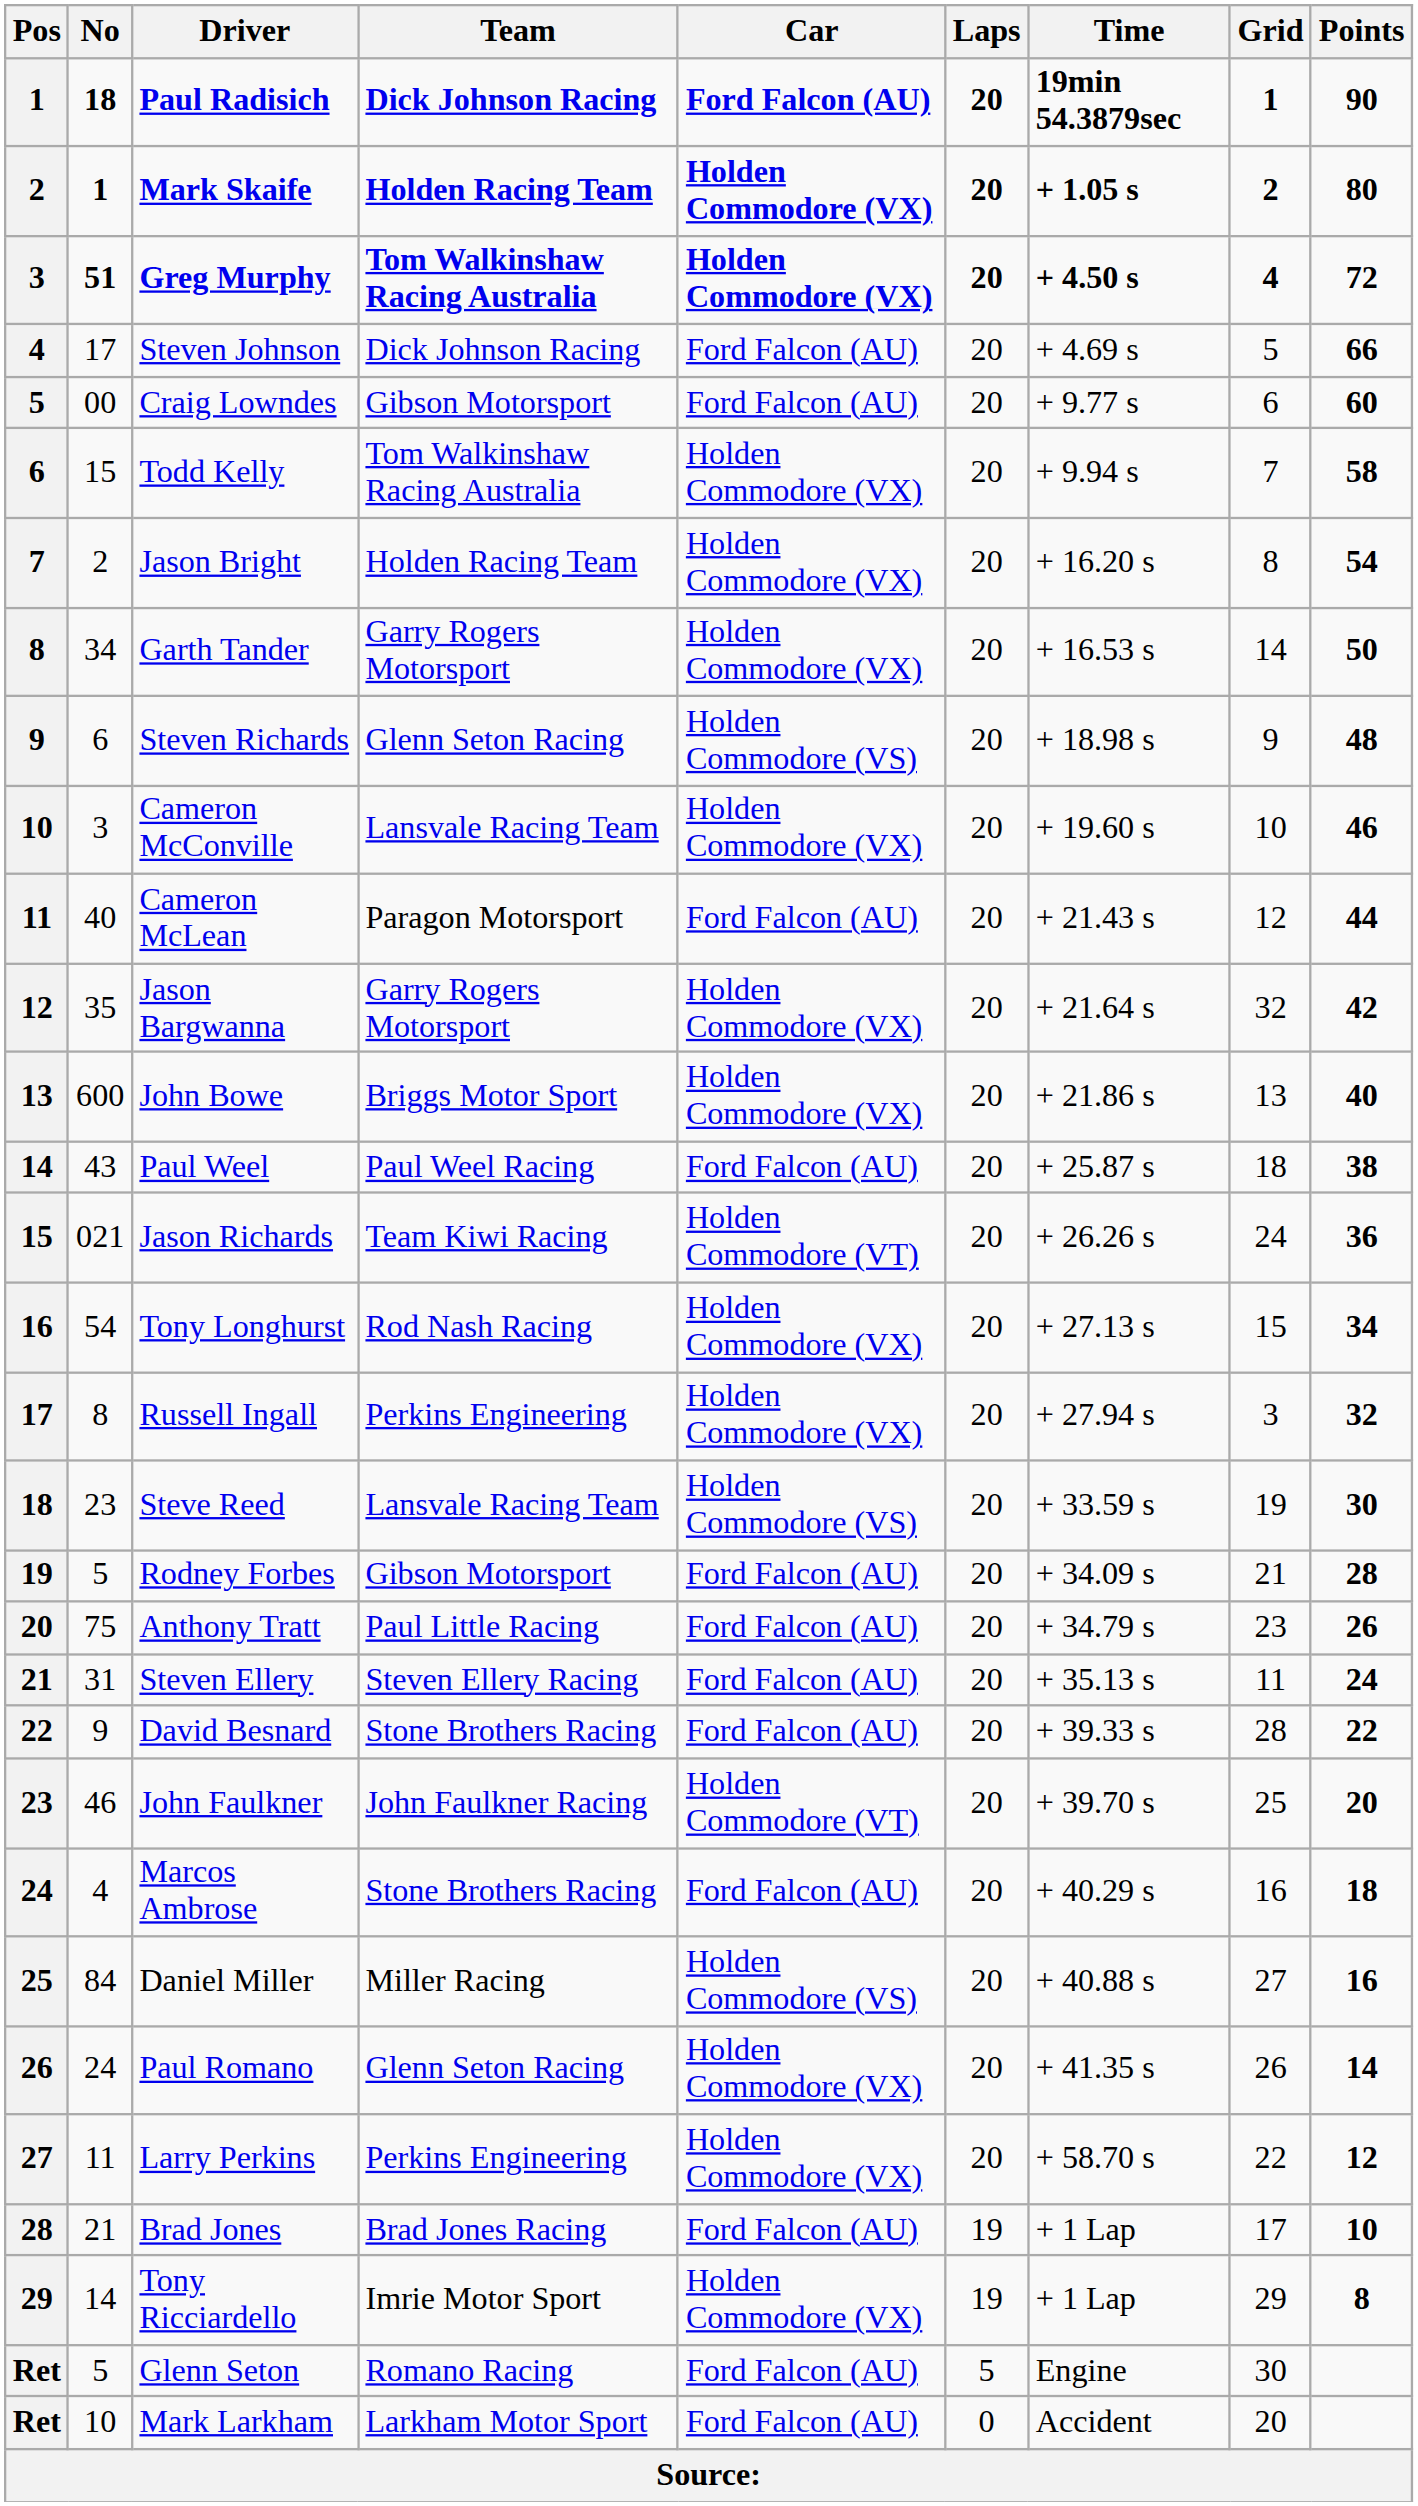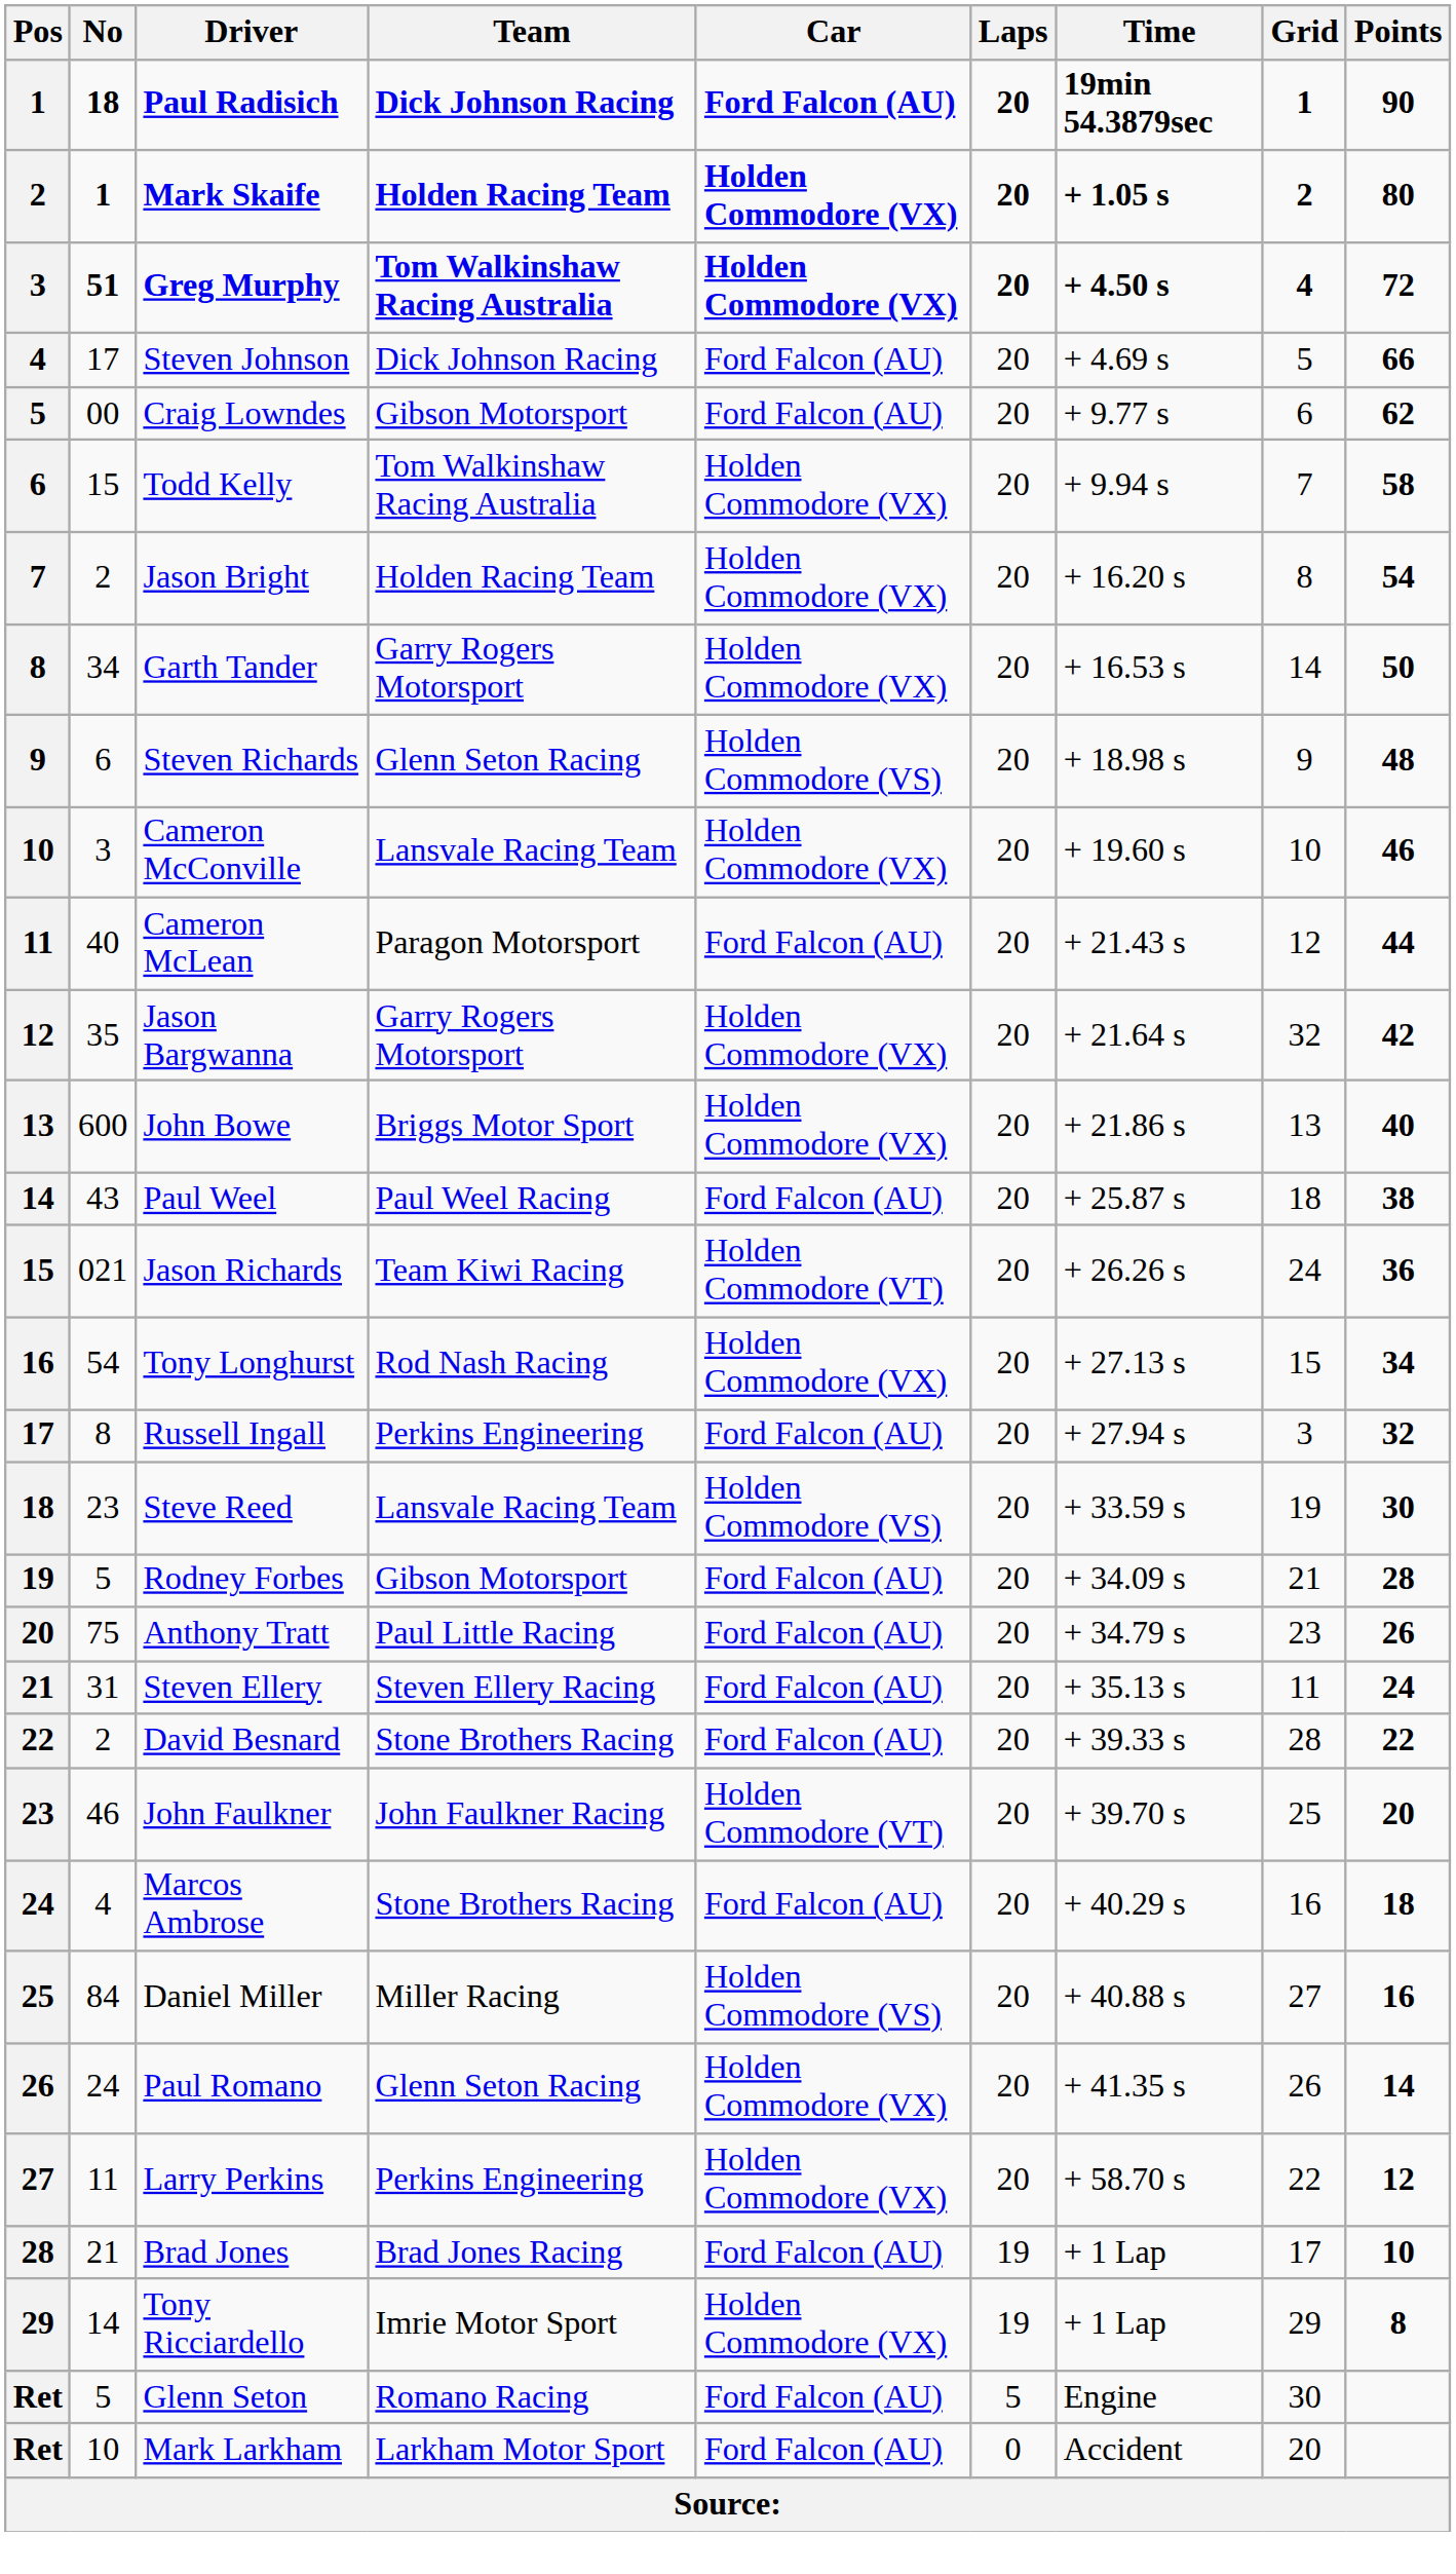 <table class="wikitable" style="font-size: 87%;">
 <tr>
 <th>Pos</th>
 <th>No</th>
 <th>Driver</th>
 <th>Team</th>
 <th>Car</th>
 <th>Laps</th>
 <th>Time</th>
 <th>Grid</th>
 <th>Points</th>
 </tr>
 <tr>
 <th>1</th>
 <td align=center><strong>18</strong></td>
 <td><strong> <a href='#'>Paul Radisich</a></strong></td>
 <td><strong><a href='#'>Dick Johnson Racing</a></strong></td>
 <td><strong><a href='#'>Ford Falcon (AU)</a></strong></td>
 <td align=center><strong>20</strong></td>
 <td><strong>19min 54.3879sec</strong></td>
 <td align=center><strong>1</strong></td>
 <td align=center><strong>90</strong></td>
 </tr>
 <tr>
 <th>2</th>
 <td align=center><strong>1</strong></td>
 <td><strong> <a href='#'>Mark Skaife</a></strong></td>
 <td><strong><a href='#'>Holden Racing Team</a></strong></td>
 <td><strong><a href='#'>Holden Commodore (VX)</a></strong></td>
 <td align=center><strong>20</strong></td>
 <td><strong>+ 1.05 s</strong></td>
 <td align=center><strong>2</strong></td>
 <td align=center><strong>80</strong></td>
 </tr>
 <tr>
 <th>3</th>
 <td align=center><strong>51</strong></td>
 <td><strong> <a href='#'>Greg Murphy</a></strong></td>
 <td><strong><a href='#'>Tom Walkinshaw Racing Australia</a></strong></td>
 <td><strong><a href='#'>Holden Commodore (VX)</a></strong></td>
 <td align=center><strong>20</strong></td>
 <td><strong>+ 4.50 s</strong></td>
 <td align=center><strong>4</strong></td>
 <td align=center><strong>72</strong></td>
 </tr>
 <tr>
 <th>4</th>
 <td align=center>17</td>
 <td> <a href='#'>Steven Johnson</a></td>
 <td><a href='#'>Dick Johnson Racing</a></td>
 <td><a href='#'>Ford Falcon (AU)</a></td>
 <td align=center>20</td>
 <td>+ 4.69 s</td>
 <td align=center>5</td>
 <td align=center><strong>66</strong></td>
 </tr>
 <tr>
 <th>5</th>
 <td align=center>00</td>
 <td> <a href='#'>Craig Lowndes</a></td>
 <td><a href='#'>Gibson Motorsport</a></td>
 <td><a href='#'>Ford Falcon (AU)</a></td>
 <td align=center>20</td>
 <td>+ 9.77 s</td>
 <td align=center>6</td>
-<td align=center><strong>60</strong></td>
+<td align=center><strong>62</strong></td>
 </tr>
 <tr>
 <th>6</th>
 <td align=center>15</td>
 <td> <a href='#'>Todd Kelly</a></td>
 <td><a href='#'>Tom Walkinshaw Racing Australia</a></td>
 <td><a href='#'>Holden Commodore (VX)</a></td>
 <td align=center>20</td>
 <td>+ 9.94 s</td>
 <td align=center>7</td>
 <td align=center><strong>58</strong></td>
 </tr>
 <tr>
 <th>7</th>
 <td align=center>2</td>
 <td> <a href='#'>Jason Bright</a></td>
 <td><a href='#'>Holden Racing Team</a></td>
 <td><a href='#'>Holden Commodore (VX)</a></td>
 <td align=center>20</td>
 <td>+ 16.20 s</td>
 <td align=center>8</td>
 <td align=center><strong>54</strong></td>
 </tr>
 <tr>
 <th>8</th>
 <td align=center>34</td>
 <td> <a href='#'>Garth Tander</a></td>
 <td><a href='#'>Garry Rogers Motorsport</a></td>
 <td><a href='#'>Holden Commodore (VX)</a></td>
 <td align=center>20</td>
 <td>+ 16.53 s</td>
 <td align=center>14</td>
 <td align=center><strong>50</strong></td>
 </tr>
 <tr>
 <th>9</th>
 <td align=center>6</td>
 <td> <a href='#'>Steven Richards</a></td>
 <td><a href='#'>Glenn Seton Racing</a></td>
 <td><a href='#'>Holden Commodore (VS)</a></td>
 <td align=center>20</td>
 <td>+ 18.98 s</td>
 <td align=center>9</td>
 <td align=center><strong>48</strong></td>
 </tr>
 <tr>
 <th>10</th>
 <td align=center>3</td>
 <td> <a href='#'>Cameron McConville</a></td>
 <td><a href='#'>Lansvale Racing Team</a></td>
 <td><a href='#'>Holden Commodore (VX)</a></td>
 <td align=center>20</td>
 <td>+ 19.60 s</td>
 <td align=center>10</td>
 <td align=center><strong>46</strong></td>
 </tr>
 <tr>
 <th>11</th>
 <td align=center>40</td>
 <td> <a href='#'>Cameron McLean</a></td>
 <td>Paragon Motorsport</td>
 <td><a href='#'>Ford Falcon (AU)</a></td>
 <td align=center>20</td>
 <td>+ 21.43 s</td>
 <td align=center>12</td>
 <td align=center><strong>44</strong></td>
 </tr>
 <tr>
 <th>12</th>
 <td align=center>35</td>
 <td> <a href='#'>Jason Bargwanna</a></td>
 <td><a href='#'>Garry Rogers Motorsport</a></td>
 <td><a href='#'>Holden Commodore (VX)</a></td>
 <td align=center>20</td>
 <td>+ 21.64 s</td>
 <td align=center>32</td>
 <td align=center><strong>42</strong></td>
 </tr>
 <tr>
 <th>13</th>
 <td align=center>600</td>
 <td> <a href='#'>John Bowe</a></td>
 <td><a href='#'>Briggs Motor Sport</a></td>
 <td><a href='#'>Holden Commodore (VX)</a></td>
 <td align=center>20</td>
 <td>+ 21.86 s</td>
 <td align=center>13</td>
 <td align=center><strong>40</strong></td>
 </tr>
 <tr>
 <th>14</th>
 <td align=center>43</td>
 <td> <a href='#'>Paul Weel</a></td>
 <td><a href='#'>Paul Weel Racing</a></td>
 <td><a href='#'>Ford Falcon (AU)</a></td>
 <td align=center>20</td>
 <td>+ 25.87 s</td>
 <td align=center>18</td>
 <td align=center><strong>38</strong></td>
 </tr>
 <tr>
 <th>15</th>
 <td align=center>021</td>
 <td> <a href='#'>Jason Richards</a></td>
 <td><a href='#'>Team Kiwi Racing</a></td>
 <td><a href='#'>Holden Commodore (VT)</a></td>
 <td align=center>20</td>
 <td>+ 26.26 s</td>
 <td align=center>24</td>
 <td align=center><strong>36</strong></td>
 </tr>
 <tr>
 <th>16</th>
 <td align=center>54</td>
 <td> <a href='#'>Tony Longhurst</a></td>
 <td><a href='#'>Rod Nash Racing</a></td>
 <td><a href='#'>Holden Commodore (VX)</a></td>
 <td align=center>20</td>
 <td>+ 27.13 s</td>
 <td align=center>15</td>
 <td align=center><strong>34</strong></td>
 </tr>
 <tr>
 <th>17</th>
 <td align=center>8</td>
 <td> <a href='#'>Russell Ingall</a></td>
 <td><a href='#'>Perkins Engineering</a></td>
-<td><a href='#'>Holden Commodore (VX)</a></td>
+<td><a href='#'>Ford Falcon (AU)</a></td>
 <td align=center>20</td>
 <td>+ 27.94 s</td>
 <td align=center>3</td>
 <td align=center><strong>32</strong></td>
 </tr>
 <tr>
 <th>18</th>
 <td align=center>23</td>
 <td> <a href='#'>Steve Reed</a></td>
 <td><a href='#'>Lansvale Racing Team</a></td>
 <td><a href='#'>Holden Commodore (VS)</a></td>
 <td align=center>20</td>
 <td>+ 33.59 s</td>
 <td align=center>19</td>
 <td align=center><strong>30</strong></td>
 </tr>
 <tr>
 <th>19</th>
 <td align=center>5</td>
 <td> <a href='#'>Rodney Forbes</a></td>
 <td><a href='#'>Gibson Motorsport</a></td>
 <td><a href='#'>Ford Falcon (AU)</a></td>
 <td align=center>20</td>
 <td>+ 34.09 s</td>
 <td align=center>21</td>
 <td align=center><strong>28</strong></td>
 </tr>
 <tr>
 <th>20</th>
 <td align=center>75</td>
 <td> <a href='#'>Anthony Tratt</a></td>
 <td><a href='#'>Paul Little Racing</a></td>
 <td><a href='#'>Ford Falcon (AU)</a></td>
 <td align=center>20</td>
 <td>+ 34.79 s</td>
 <td align=center>23</td>
 <td align=center><strong>26</strong></td>
 </tr>
 <tr>
 <th>21</th>
 <td align=center>31</td>
 <td> <a href='#'>Steven Ellery</a></td>
 <td><a href='#'>Steven Ellery Racing</a></td>
 <td><a href='#'>Ford Falcon (AU)</a></td>
 <td align=center>20</td>
 <td>+ 35.13 s</td>
 <td align=center>11</td>
 <td align=center><strong>24</strong></td>
 </tr>
 <tr>
 <th>22</th>
-<td align=center>9</td>
+<td align=center>2</td>
 <td> <a href='#'>David Besnard</a></td>
 <td><a href='#'>Stone Brothers Racing</a></td>
 <td><a href='#'>Ford Falcon (AU)</a></td>
 <td align=center>20</td>
 <td>+ 39.33 s</td>
 <td align=center>28</td>
 <td align=center><strong>22</strong></td>
 </tr>
 <tr>
 <th>23</th>
 <td align=center>46</td>
 <td> <a href='#'>John Faulkner</a></td>
 <td><a href='#'>John Faulkner Racing</a></td>
 <td><a href='#'>Holden Commodore (VT)</a></td>
 <td align=center>20</td>
 <td>+ 39.70 s</td>
 <td align=center>25</td>
 <td align=center><strong>20</strong></td>
 </tr>
 <tr>
 <th>24</th>
 <td align=center>4</td>
 <td> <a href='#'>Marcos Ambrose</a></td>
 <td><a href='#'>Stone Brothers Racing</a></td>
 <td><a href='#'>Ford Falcon (AU)</a></td>
 <td align=center>20</td>
 <td>+ 40.29 s</td>
 <td align=center>16</td>
 <td align=center><strong>18</strong></td>
 </tr>
 <tr>
 <th>25</th>
 <td align=center>84</td>
 <td> Daniel Miller</td>
 <td>Miller Racing</td>
 <td><a href='#'>Holden Commodore (VS)</a></td>
 <td align=center>20</td>
 <td>+ 40.88 s</td>
 <td align=center>27</td>
 <td align=center><strong>16</strong></td>
 </tr>
 <tr>
 <th>26</th>
 <td align=center>24</td>
 <td> <a href='#'>Paul Romano</a></td>
 <td><a href='#'>Glenn Seton Racing</a></td>
 <td><a href='#'>Holden Commodore (VX)</a></td>
 <td align=center>20</td>
 <td>+ 41.35 s</td>
 <td align=center>26</td>
 <td align=center><strong>14</strong></td>
 </tr>
 <tr>
 <th>27</th>
 <td align=center>11</td>
 <td> <a href='#'>Larry Perkins</a></td>
 <td><a href='#'>Perkins Engineering</a></td>
 <td><a href='#'>Holden Commodore (VX)</a></td>
 <td align=center>20</td>
 <td>+ 58.70 s</td>
 <td align=center>22</td>
 <td align=center><strong>12</strong></td>
 </tr>
 <tr>
 <th>28</th>
 <td align=center>21</td>
 <td> <a href='#'>Brad Jones</a></td>
 <td><a href='#'>Brad Jones Racing</a></td>
 <td><a href='#'>Ford Falcon (AU)</a></td>
 <td align=center>19</td>
 <td>+ 1 Lap</td>
 <td align=center>17</td>
 <td align=center><strong>10</strong></td>
 </tr>
 <tr>
 <th>29</th>
 <td align=center>14</td>
 <td> <a href='#'>Tony Ricciardello</a></td>
 <td>Imrie Motor Sport</td>
 <td><a href='#'>Holden Commodore (VX)</a></td>
 <td align=center>19</td>
 <td>+ 1 Lap</td>
 <td align=center>29</td>
 <td align=center><strong>8</strong></td>
 </tr>
 <tr>
 <th>Ret</th>
 <td align=center>5</td>
 <td> <a href='#'>Glenn Seton</a></td>
 <td><a href='#'>Romano Racing</a></td>
 <td><a href='#'>Ford Falcon (AU)</a></td>
 <td align=center>5</td>
 <td>Engine</td>
 <td align=center>30</td>
 <td></td>
 </tr>
 <tr>
 <th>Ret</th>
 <td align=center>10</td>
 <td> <a href='#'>Mark Larkham</a></td>
 <td><a href='#'>Larkham Motor Sport</a></td>
 <td><a href='#'>Ford Falcon (AU)</a></td>
 <td align=center>0</td>
 <td>Accident</td>
 <td align=center>20</td>
 <td></td>
 </tr>
 <tr>
 <th colspan=9>Source:</th>
 </tr>
 </table>
